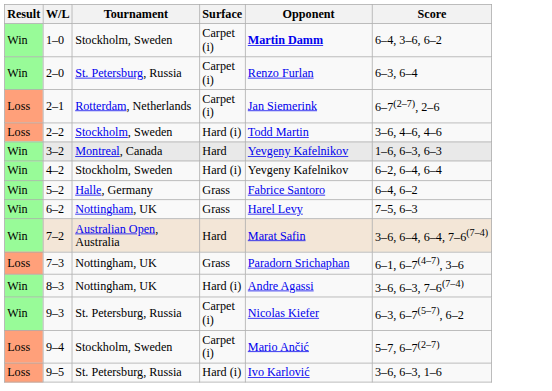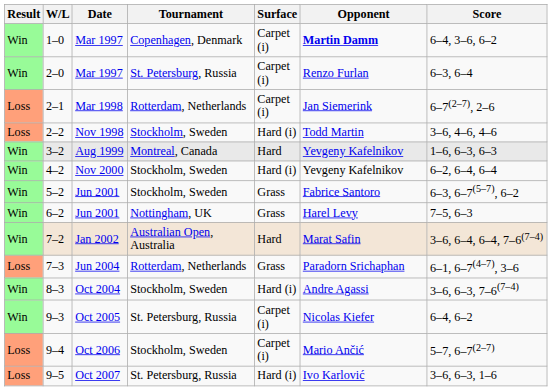 <table class="sortable wikitable">
 <tr>
 <th style="width:40px">Result</th>
 <th style="width:30px" class="unsortable">W/L</th>
+<th style="width:65px">Date</th>
 <th style="width:160px">Tournament</th>
 <th style="width:50px">Surface</th>
 <th style="width:160px">Opponent</th>
 <th style="width:150px" class="unsortable">Score</th>
 </tr>
 <tr>
 <td style="background:#98fb98;">Win</td>
 <td>1–0</td>
-<td>Stockholm, Sweden</td>
+<td><a href='#'>Mar 1997</a></td>
+<td><a href='#'>Copenhagen</a>, Denmark</td>
 <td>Carpet (i)</td>
 <td><strong> <a href='#'>Martin Damm</a></strong></td>
 <td>6–4, 3–6, 6–2</td>
 </tr>
 <tr>
 <td style="background:#98fb98;">Win</td>
 <td>2–0</td>
+<td><a href='#'>Mar 1997</a></td>
 <td><a href='#'>St. Petersburg</a>, Russia</td>
 <td>Carpet (i)</td>
 <td> <a href='#'>Renzo Furlan</a></td>
 <td>6–3, 6–4</td>
 </tr>
 <tr>
 <td style="background:#ffa07a;">Loss</td>
 <td>2–1</td>
+<td><a href='#'>Mar 1998</a></td>
 <td><a href='#'>Rotterdam</a>, Netherlands</td>
 <td>Carpet (i)</td>
 <td> <a href='#'>Jan Siemerink</a></td>
 <td>6–7<sup>(2–7)</sup>, 2–6</td>
 </tr>
 <tr>
 <td style="background:#ffa07a;">Loss</td>
 <td>2–2</td>
+<td><a href='#'>Nov 1998</a></td>
 <td><a href='#'>Stockholm</a>, Sweden</td>
 <td>Hard (i)</td>
 <td> <a href='#'>Todd Martin</a></td>
 <td>3–6, 4–6, 4–6</td>
 </tr>
 <tr style="background:#e9e9e9;">
 <td style="background:#98fb98;">Win</td>
 <td>3–2</td>
+<td><a href='#'>Aug 1999</a></td>
 <td><a href='#'>Montreal</a>, Canada</td>
 <td>Hard</td>
 <td> <a href='#'>Yevgeny Kafelnikov</a></td>
 <td>1–6, 6–3, 6–3</td>
 </tr>
 <tr>
 <td style="background:#98fb98;">Win</td>
 <td>4–2</td>
+<td><a href='#'>Nov 2000</a></td>
 <td>Stockholm, Sweden</td>
 <td>Hard (i)</td>
 <td> Yevgeny Kafelnikov</td>
 <td>6–2, 6–4, 6–4</td>
 </tr>
 <tr>
 <td style="background:#98fb98;">Win</td>
 <td>5–2</td>
-<td><a href='#'>Halle</a>, Germany</td>
+<td><a href='#'>Jun 2001</a></td>
+<td>Stockholm, Sweden</td>
 <td>Grass</td>
 <td> <a href='#'>Fabrice Santoro</a></td>
-<td>6–4, 6–2</td>
+<td>6–3, 6–7<sup>(5–7)</sup>, 6–2</td>
 </tr>
 <tr>
 <td style="background:#98fb98;">Win</td>
 <td>6–2</td>
+<td><a href='#'>Jun 2001</a></td>
 <td><a href='#'>Nottingham</a>, UK</td>
 <td>Grass</td>
 <td> <a href='#'>Harel Levy</a></td>
 <td>7–5, 6–3</td>
 </tr>
 <tr style="background:#f3e6d7;">
 <td style="background:#98fb98;">Win</td>
 <td>7–2</td>
+<td><a href='#'>Jan 2002</a></td>
 <td><a href='#'>Australian Open</a>, Australia</td>
 <td>Hard</td>
 <td> <a href='#'>Marat Safin</a></td>
 <td>3–6, 6–4, 6–4, 7–6<sup>(7–4)</sup></td>
 </tr>
 <tr>
 <td style="background:#ffa07a;">Loss</td>
 <td>7–3</td>
-<td>Nottingham, UK</td>
+<td><a href='#'>Jun 2004</a></td>
+<td><a href='#'>Rotterdam</a>, Netherlands</td>
 <td>Grass</td>
 <td> <a href='#'>Paradorn Srichaphan</a></td>
 <td>6–1, 6–7<sup>(4–7)</sup>, 3–6</td>
 </tr>
 <tr>
 <td style="background:#98fb98;">Win</td>
 <td>8–3</td>
-<td>Nottingham, UK</td>
+<td><a href='#'>Oct 2004</a></td>
+<td>Stockholm, Sweden</td>
 <td>Hard (i)</td>
 <td> <a href='#'>Andre Agassi</a></td>
 <td>3–6, 6–3, 7–6<sup>(7–4)</sup></td>
 </tr>
 <tr>
 <td style="background:#98fb98;">Win</td>
 <td>9–3</td>
+<td><a href='#'>Oct 2005</a></td>
 <td>St. Petersburg, Russia</td>
 <td>Carpet (i)</td>
 <td> <a href='#'>Nicolas Kiefer</a></td>
-<td>6–3, 6–7<sup>(5–7)</sup>, 6–2</td>
+<td>6–4, 6–2</td>
 </tr>
 <tr>
 <td style="background:#ffa07a;">Loss</td>
 <td>9–4</td>
+<td><a href='#'>Oct 2006</a></td>
 <td>Stockholm, Sweden</td>
 <td>Carpet (i)</td>
 <td> <a href='#'>Mario Ančić</a></td>
 <td>5–7, 6–7<sup>(2–7)</sup></td>
 </tr>
 <tr>
 <td style="background:#ffa07a;">Loss</td>
 <td>9–5</td>
+<td><a href='#'>Oct 2007</a></td>
 <td>St. Petersburg, Russia</td>
 <td>Hard (i)</td>
 <td> <a href='#'>Ivo Karlović</a></td>
 <td>3–6, 6–3, 1–6</td>
 </tr>
 </table>
